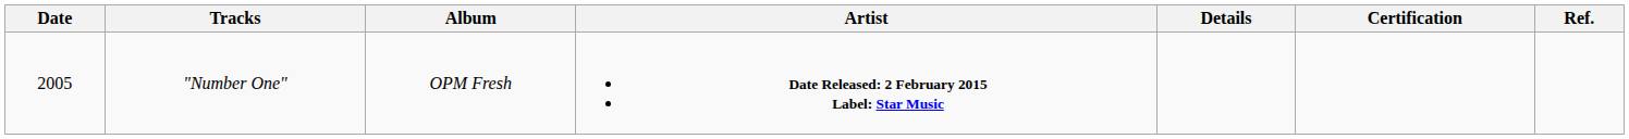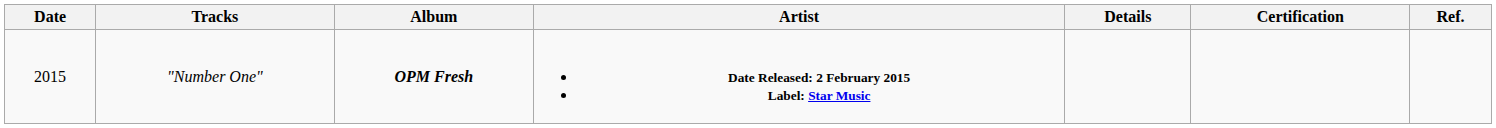 <table class="wikitable" style="text-align:center" width=75%>
 <tr>
 <th>Date</th>
 <th>Tracks</th>
 <th>Album</th>
 <th>Artist</th>
 <th>Details</th>
 <th>Certification</th>
 <th>Ref.</th>
 </tr>
 <tr>
-<td>2005</td>
+<td>2015</td>
 <td><em>"Number One"</em></td>
-<td><em>OPM Fresh</em></td>
+<td><strong><em>OPM Fresh</em></strong></td>
 <td><strong><br><ul><li><small>Date Released: 2 February 2015</small></li><li><small>Label: <a href='#'>Star Music</a></small></li></ul></strong></td>
 <td></td>
 <td></td>
 </tr>
 </table>
